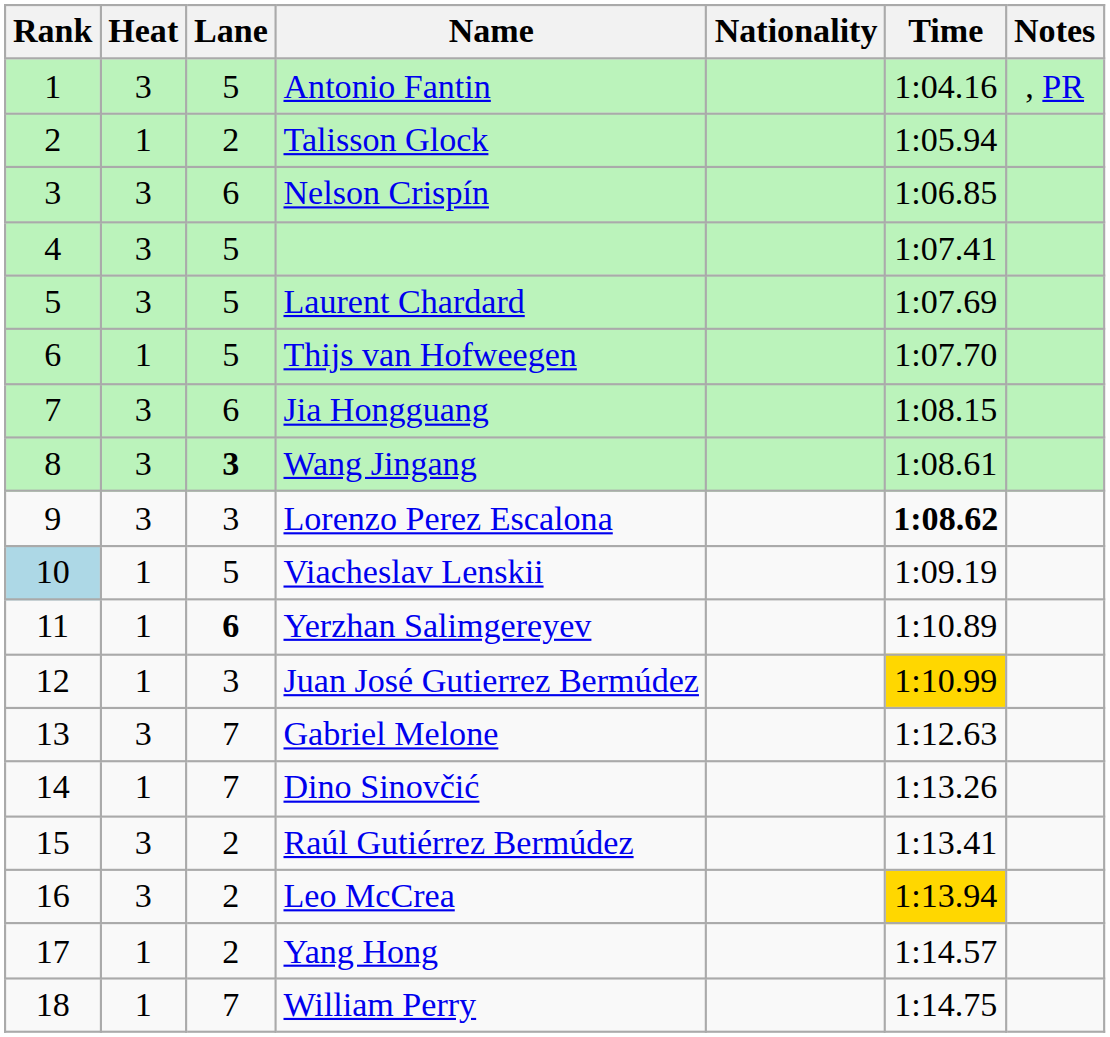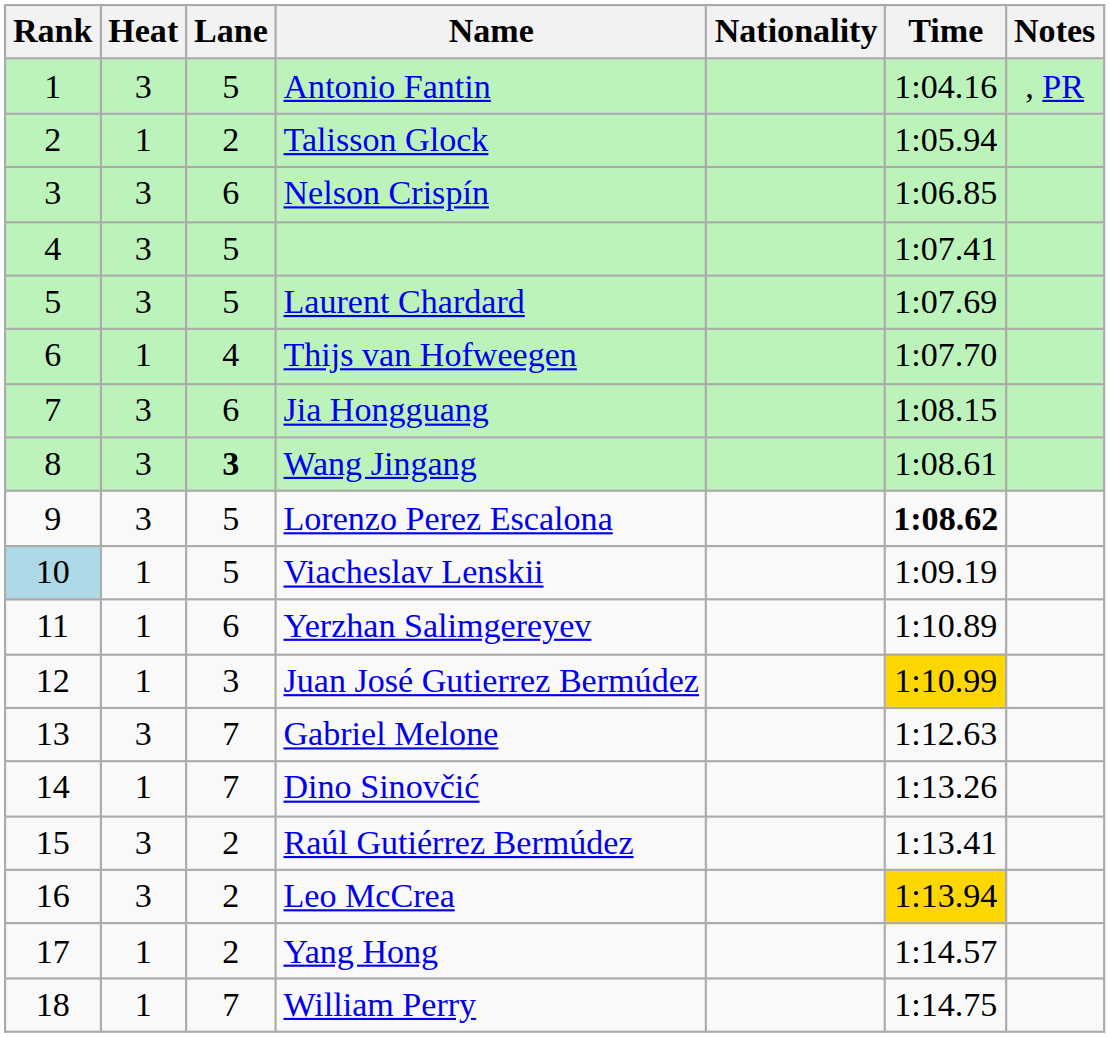 <table class="wikitable sortable" style="text-align:center">
 <tr>
 <th>Rank</th>
 <th>Heat</th>
 <th>Lane</th>
 <th>Name</th>
 <th>Nationality</th>
 <th>Time</th>
 <th>Notes</th>
 </tr>
 <tr bgcolor=bbf3bb>
 <td>1</td>
 <td>3</td>
 <td>5</td>
 <td align=left><a href='#'>Antonio Fantin</a></td>
 <td align=left></td>
 <td>1:04.16</td>
 <td>, <a href='#'>PR</a></td>
 </tr>
 <tr bgcolor=bbf3bb>
 <td>2</td>
 <td>1</td>
 <td>2</td>
 <td align=left><a href='#'>Talisson Glock</a></td>
 <td align=left></td>
 <td>1:05.94</td>
 <td></td>
 </tr>
 <tr bgcolor=bbf3bb>
 <td>3</td>
 <td>3</td>
 <td>6</td>
 <td align=left><a href='#'>Nelson Crispín</a></td>
 <td align=left></td>
 <td>1:06.85</td>
 <td></td>
 </tr>
 <tr bgcolor=bbf3bb>
 <td>4</td>
 <td>3</td>
 <td>5</td>
 <td align=left></td>
 <td align=left></td>
 <td>1:07.41</td>
 <td></td>
 </tr>
 <tr bgcolor=bbf3bb>
 <td>5</td>
 <td>3</td>
 <td>5</td>
 <td align=left><a href='#'>Laurent Chardard</a></td>
 <td align=left></td>
 <td>1:07.69</td>
 <td></td>
 </tr>
 <tr bgcolor=bbf3bb>
 <td>6</td>
 <td>1</td>
-<td>5</td>
+<td>4</td>
 <td align=left><a href='#'>Thijs van Hofweegen</a></td>
 <td align=left></td>
 <td>1:07.70</td>
 <td></td>
 </tr>
 <tr bgcolor=bbf3bb>
 <td>7</td>
 <td>3</td>
 <td>6</td>
 <td align=left><a href='#'>Jia Hongguang</a></td>
 <td align=left></td>
 <td>1:08.15</td>
 <td></td>
 </tr>
 <tr bgcolor=bbf3bb>
 <td>8</td>
 <td>3</td>
 <td><strong>3</strong></td>
 <td align=left><a href='#'>Wang Jingang</a></td>
 <td align=left></td>
 <td>1:08.61</td>
 <td></td>
 </tr>
 <tr>
 <td>9</td>
 <td>3</td>
-<td>3</td>
+<td>5</td>
 <td align=left><a href='#'>Lorenzo Perez Escalona</a></td>
 <td align=left></td>
 <td><strong>1:08.62</strong></td>
 <td></td>
 </tr>
 <tr>
 <td style="background: lightblue;">10</td>
 <td>1</td>
 <td>5</td>
 <td align=left><a href='#'>Viacheslav Lenskii</a></td>
 <td align=left></td>
 <td>1:09.19</td>
 <td></td>
 </tr>
 <tr>
 <td>11</td>
 <td>1</td>
-<td><strong>6</strong></td>
+<td>6</td>
 <td align=left><a href='#'>Yerzhan Salimgereyev</a></td>
 <td align=left></td>
 <td>1:10.89</td>
 <td></td>
 </tr>
 <tr>
 <td>12</td>
 <td>1</td>
 <td>3</td>
 <td align=left><a href='#'>Juan José Gutierrez Bermúdez</a></td>
 <td align=left></td>
 <td style="background: gold;">1:10.99</td>
 <td></td>
 </tr>
 <tr>
 <td>13</td>
 <td>3</td>
 <td>7</td>
 <td align=left><a href='#'>Gabriel Melone</a></td>
 <td align=left></td>
 <td>1:12.63</td>
 <td></td>
 </tr>
 <tr>
 <td>14</td>
 <td>1</td>
 <td>7</td>
 <td align=left><a href='#'>Dino Sinovčić</a></td>
 <td align=left></td>
 <td>1:13.26</td>
 <td></td>
 </tr>
 <tr>
 <td>15</td>
 <td>3</td>
 <td>2</td>
 <td align=left><a href='#'>Raúl Gutiérrez Bermúdez</a></td>
 <td align=left></td>
 <td>1:13.41</td>
 <td></td>
 </tr>
 <tr>
 <td>16</td>
 <td>3</td>
 <td>2</td>
 <td align=left><a href='#'>Leo McCrea</a></td>
 <td align=left></td>
 <td style="background: gold;">1:13.94</td>
 <td></td>
 </tr>
 <tr>
 <td>17</td>
 <td>1</td>
 <td>2</td>
 <td align=left><a href='#'>Yang Hong</a></td>
 <td align=left></td>
 <td>1:14.57</td>
 <td></td>
 </tr>
 <tr>
 <td>18</td>
 <td>1</td>
 <td>7</td>
 <td align=left><a href='#'>William Perry</a></td>
 <td align=left></td>
 <td>1:14.75</td>
 <td></td>
 </tr>
 </table>
